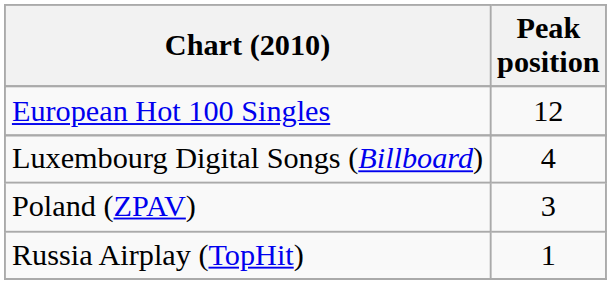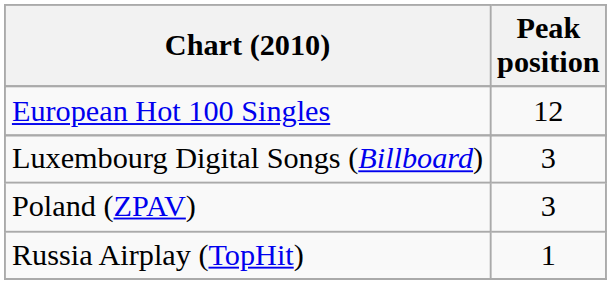 <table class="wikitable sortable">
 <tr>
 <th style="text-align:center;">Chart (2010)</th>
 <th style="text-align:center;">Peak<br>position</th>
 </tr>
 <tr>
 </tr>
 <tr>
 </tr>
 <tr>
 <td><a href='#'>European Hot 100 Singles</a></td>
 <td style="text-align:center;">12</td>
 </tr>
 <tr>
 </tr>
 <tr>
 </tr>
 <tr>
 <td>Luxembourg Digital Songs (<em><a href='#'>Billboard</a></em>)</td>
-<td style="text-align:center;">4</td>
+<td style="text-align:center;">3</td>
 </tr>
 <tr>
 <td>Poland (<a href='#'>ZPAV</a>)</td>
 <td style="text-align:center;">3</td>
 </tr>
 <tr>
 <td>Russia Airplay (<a href='#'>TopHit</a>)</td>
 <td style="text-align:center;">1</td>
 </tr>
 <tr>
 </tr>
 <tr>
 </tr>
 </table>
